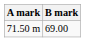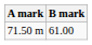 <table class="wikitable" border="1" align="upright">
 <tr>
 <th>A mark</th>
 <th>B mark</th>
 </tr>
 <tr>
 <td>71.50 m</td>
-<td>69.00</td>
+<td>61.00</td>
 </tr>
 </table>
